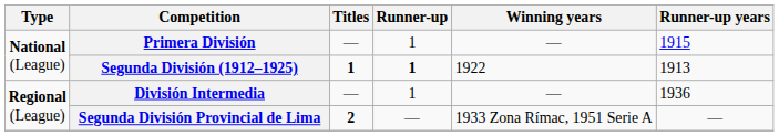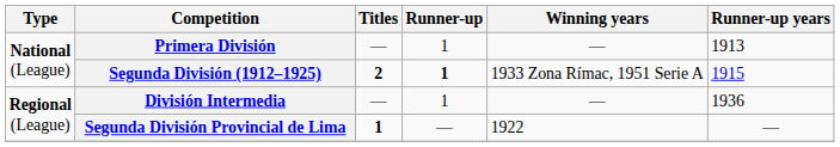 <table class="wikitable plainrowheaders" style="font-size:95%; text-align:center;">
 <tr>
 <th>Type</th>
 <th width=250px>Competition</th>
 <th>Titles</th>
 <th>Runner-up</th>
 <th>Winning years</th>
 <th>Runner-up years</th>
 </tr>
 <tr>
 <td rowspan=2><strong>National</strong><br>(League)</td>
 <th scope=col><a href='#'>Primera División</a></th>
 <td style="text-align:center;">—</td>
 <td>1</td>
 <td style="text-align:center;">—</td>
-<td align="left"><a href='#'>1915</a></td>
+<td align="left">1913</td>
 </tr>
 <tr>
 <th scope=col><a href='#'>Segunda División (1912–1925)</a></th>
+<td><strong>2</strong></td>
 <td><strong>1</strong></td>
-<td><strong>1</strong></td>
-<td align="left">1922</td>
-<td align="left">1913</td>
+<td align="left">1933 Zona Rímac, 1951 Serie A</td>
+<td align="left"><a href='#'>1915</a></td>
 </tr>
 <tr>
 <td rowspan=2><strong>Regional</strong><br>(League)</td>
 <th scope=col><a href='#'>División Intermedia</a></th>
 <td style="text-align:center;">—</td>
 <td>1</td>
 <td style="text-align:center;">—</td>
 <td align="left">1936</td>
 </tr>
 <tr>
 <th scope=col><a href='#'>Segunda División Provincial de Lima</a></th>
-<td><strong>2</strong></td>
+<td><strong>1</strong></td>
 <td style="text-align:center;">—</td>
-<td align="left">1933 Zona Rímac, 1951 Serie A</td>
+<td align="left">1922</td>
 <td style="text-align:center;">—</td>
 </tr>
 <tr>
 </tr>
 </table>
